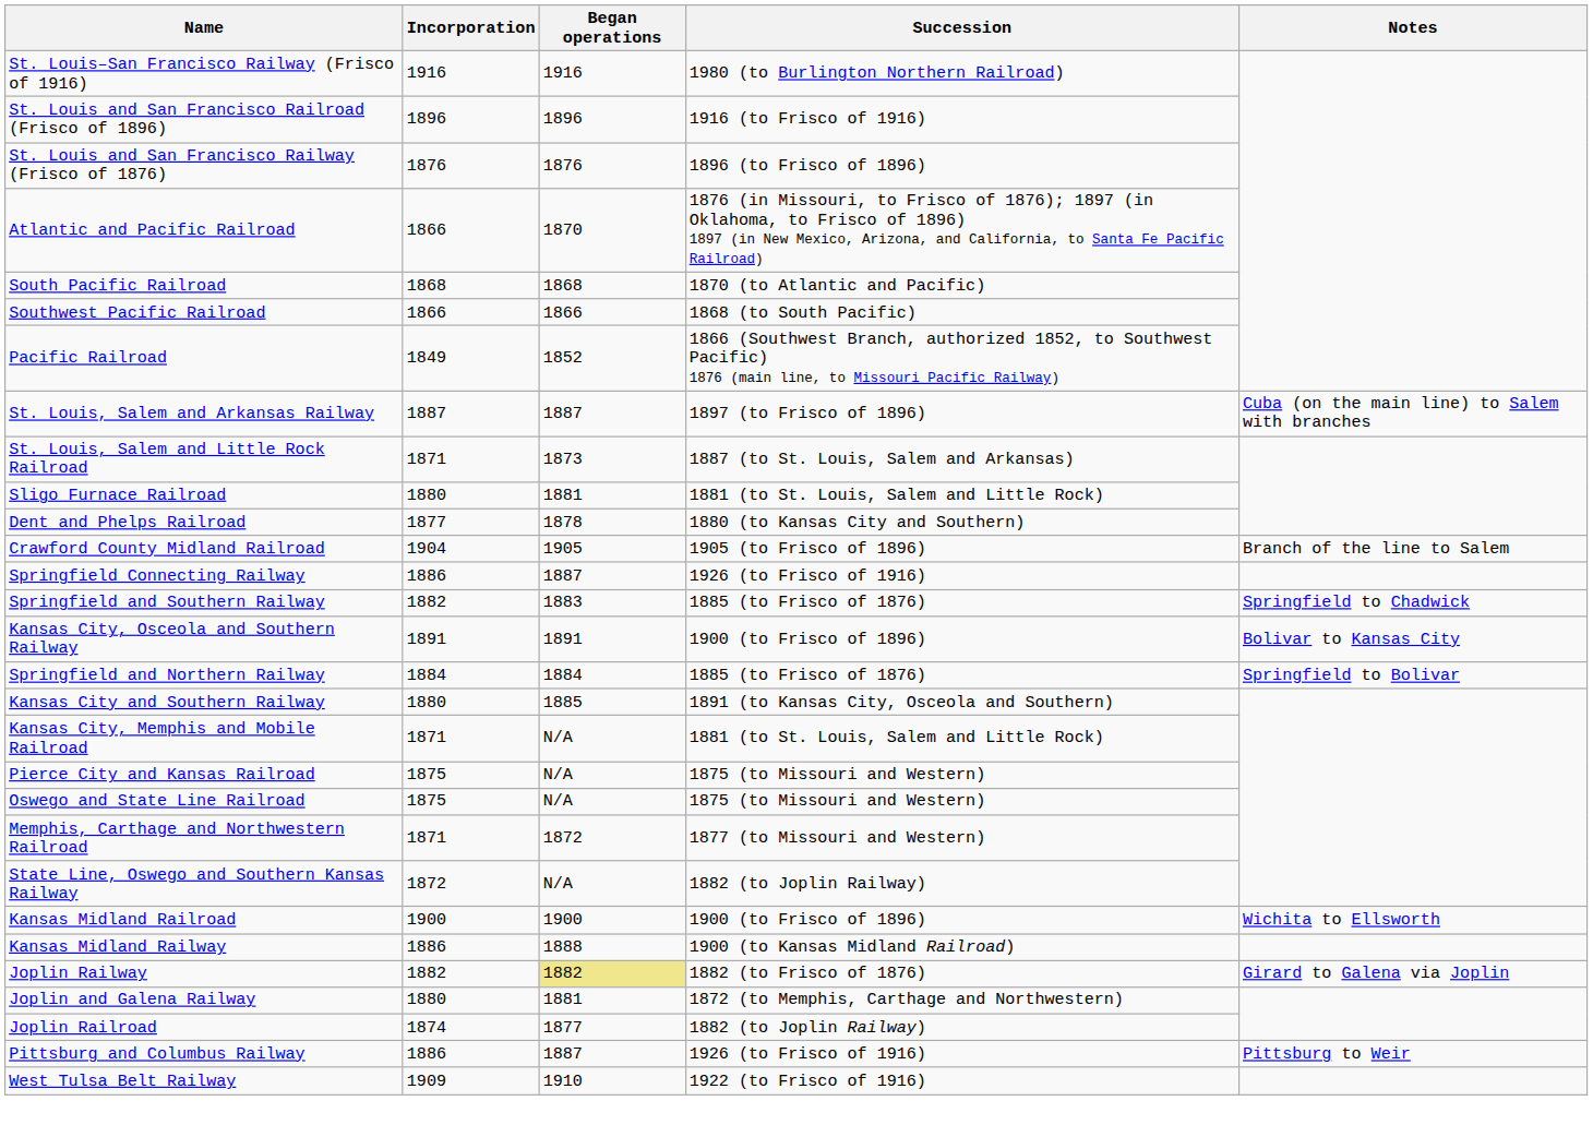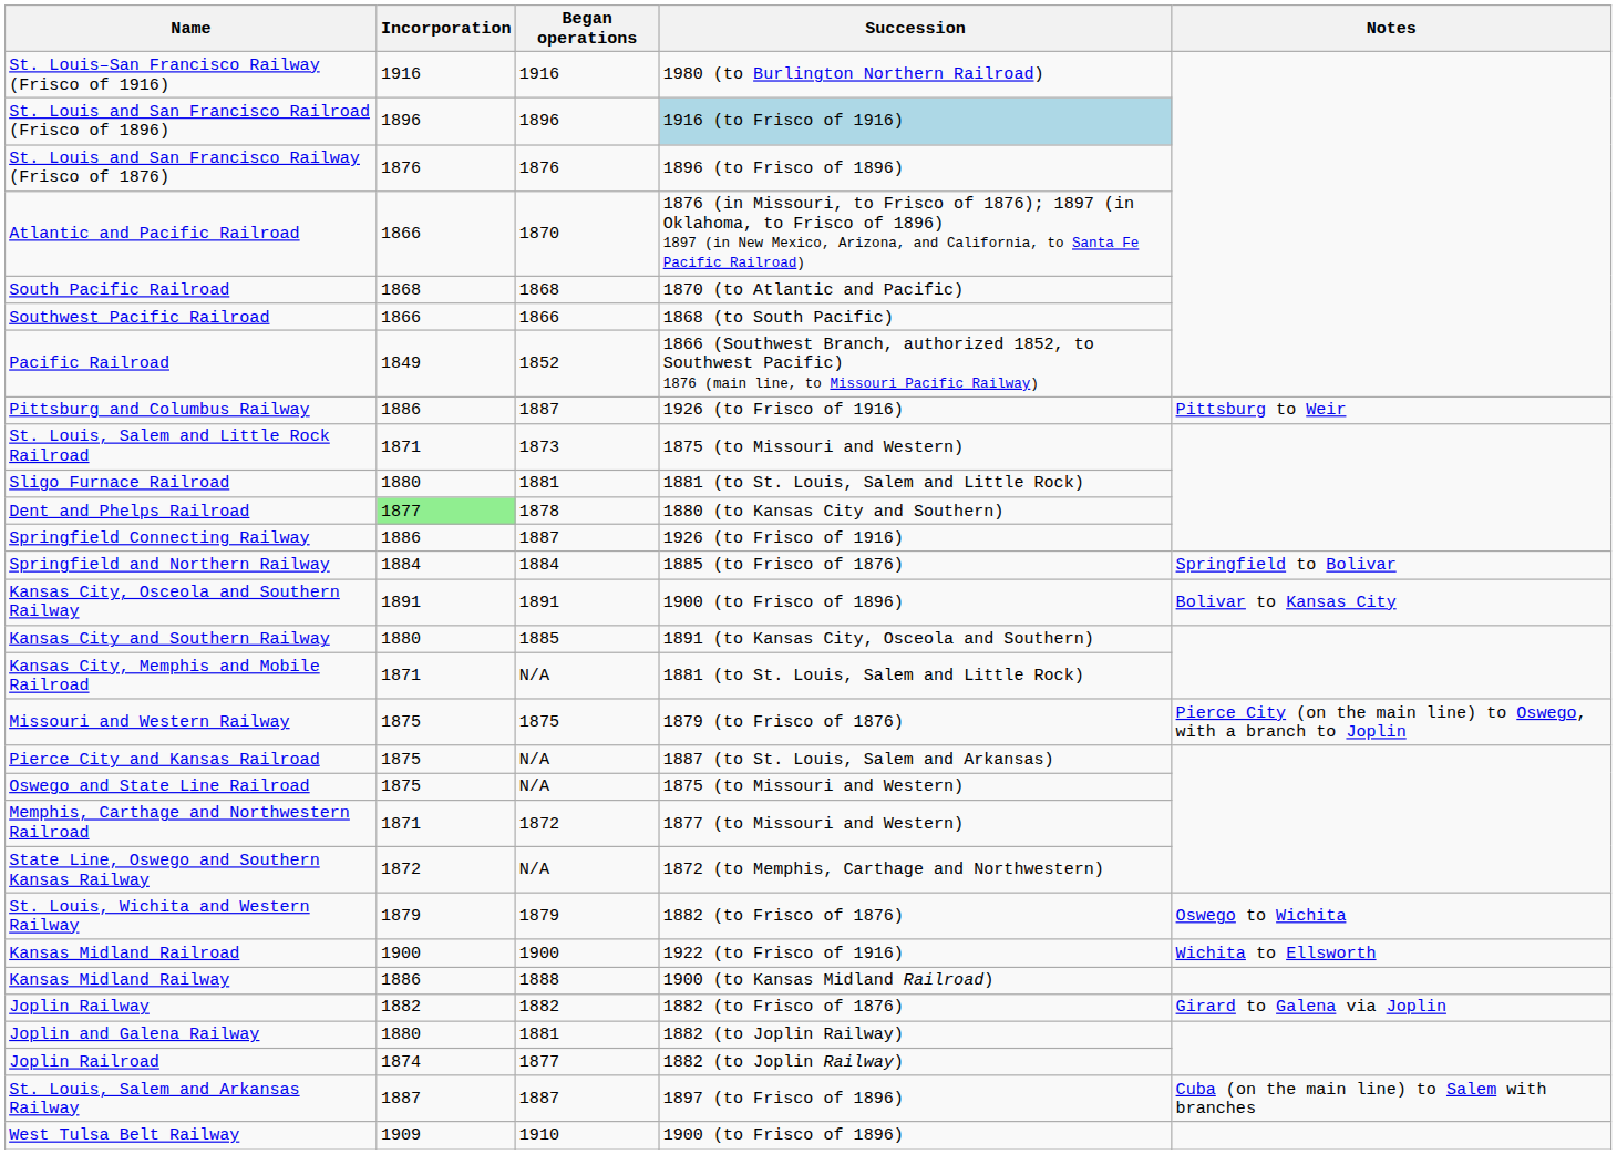 <table class="wikitable sortable">
 <tr>
 <th>Name</th>
 <th>Incorporation</th>
 <th>Began operations</th>
 <th>Succession</th>
 <th>Notes</th>
 </tr>
 <tr>
 <td><a href='#'>St. Louis–San Francisco Railway</a> (Frisco of 1916)</td>
 <td>1916</td>
 <td>1916</td>
 <td>1980 (to <a href='#'>Burlington Northern Railroad</a>)</td>
 </tr>
 <tr>
 <td><a href='#'>St. Louis and San Francisco Railroad</a> (Frisco of 1896)</td>
 <td>1896</td>
 <td>1896</td>
-<td>1916 (to Frisco of 1916)</td>
+<td style="background: lightblue;">1916 (to Frisco of 1916)</td>
 </tr>
 <tr>
 <td><a href='#'>St. Louis and San Francisco Railway</a> (Frisco of 1876)</td>
 <td>1876</td>
 <td>1876</td>
 <td>1896 (to Frisco of 1896)</td>
 </tr>
 <tr>
 <td><a href='#'>Atlantic and Pacific Railroad</a></td>
 <td>1866</td>
 <td>1870</td>
 <td>1876 (in Missouri, to Frisco of 1876); 1897 (in Oklahoma, to Frisco of 1896)<br><small>1897 (in New Mexico, Arizona, and California, to <a href='#'>Santa Fe Pacific Railroad</a>)</small></td>
 </tr>
 <tr>
 <td><a href='#'>South Pacific Railroad</a></td>
 <td>1868</td>
 <td>1868</td>
 <td>1870 (to Atlantic and Pacific)</td>
 </tr>
 <tr>
 <td><a href='#'>Southwest Pacific Railroad</a></td>
 <td>1866</td>
 <td>1866</td>
 <td>1868 (to South Pacific)</td>
 </tr>
 <tr>
 <td><a href='#'>Pacific Railroad</a></td>
 <td>1849</td>
 <td>1852</td>
 <td>1866 (Southwest Branch, authorized 1852, to Southwest Pacific)<br><small>1876 (main line, to <a href='#'>Missouri Pacific Railway</a>)</small></td>
 </tr>
 <tr>
-<td><a href='#'>St. Louis, Salem and Arkansas Railway</a></td>
+<td><a href='#'>Pittsburg and Columbus Railway</a></td>
+<td>1886</td>
 <td>1887</td>
-<td>1887</td>
-<td>1897 (to Frisco of 1896)</td>
-<td><a href='#'>Cuba</a> (on the main line) to <a href='#'>Salem</a> with branches</td>
+<td>1926 (to Frisco of 1916)</td>
+<td><a href='#'>Pittsburg</a> to <a href='#'>Weir</a></td>
 </tr>
 <tr>
 <td><a href='#'>St. Louis, Salem and Little Rock Railroad</a></td>
 <td>1871</td>
 <td>1873</td>
-<td>1887 (to St. Louis, Salem and Arkansas)</td>
+<td>1875 (to Missouri and Western)</td>
 </tr>
 <tr>
 <td><a href='#'>Sligo Furnace Railroad</a></td>
 <td>1880</td>
 <td>1881</td>
 <td>1881 (to St. Louis, Salem and Little Rock)</td>
 </tr>
 <tr>
 <td><a href='#'>Dent and Phelps Railroad</a></td>
-<td>1877</td>
+<td style="background: lightgreen;">1877</td>
 <td>1878</td>
 <td>1880 (to Kansas City and Southern)</td>
-</tr>
-<tr>
-<td><a href='#'>Crawford County Midland Railroad</a></td>
-<td>1904</td>
-<td>1905</td>
-<td>1905 (to Frisco of 1896)</td>
-<td>Branch of the line to Salem</td>
 </tr>
 <tr>
 <td><a href='#'>Springfield Connecting Railway</a></td>
 <td>1886</td>
 <td>1887</td>
 <td>1926 (to Frisco of 1916)</td>
 </tr>
 <tr>
-<td><a href='#'>Springfield and Southern Railway</a></td>
-<td>1882</td>
-<td>1883</td>
+<td><a href='#'>Springfield and Northern Railway</a></td>
+<td>1884</td>
+<td>1884</td>
 <td>1885 (to Frisco of 1876)</td>
-<td><a href='#'>Springfield</a> to <a href='#'>Chadwick</a></td>
+<td><a href='#'>Springfield</a> to <a href='#'>Bolivar</a></td>
 </tr>
 <tr>
 <td><a href='#'>Kansas City, Osceola and Southern Railway</a></td>
 <td>1891</td>
 <td>1891</td>
 <td>1900 (to Frisco of 1896)</td>
 <td><a href='#'>Bolivar</a> to <a href='#'>Kansas City</a></td>
-</tr>
-<tr>
-<td><a href='#'>Springfield and Northern Railway</a></td>
-<td>1884</td>
-<td>1884</td>
-<td>1885 (to Frisco of 1876)</td>
-<td><a href='#'>Springfield</a> to <a href='#'>Bolivar</a></td>
 </tr>
 <tr>
 <td><a href='#'>Kansas City and Southern Railway</a></td>
 <td>1880</td>
 <td>1885</td>
 <td>1891 (to Kansas City, Osceola and Southern)</td>
 </tr>
 <tr>
 <td><a href='#'>Kansas City, Memphis and Mobile Railroad</a></td>
 <td>1871</td>
 <td>N/A</td>
 <td>1881 (to St. Louis, Salem and Little Rock)</td>
 </tr>
 <tr>
+<td><a href='#'>Missouri and Western Railway</a></td>
+<td>1875</td>
+<td>1875</td>
+<td>1879 (to Frisco of 1876)</td>
+<td><a href='#'>Pierce City</a> (on the main line) to <a href='#'>Oswego</a>, with a branch to <a href='#'>Joplin</a></td>
+</tr>
+<tr>
 <td><a href='#'>Pierce City and Kansas Railroad</a></td>
 <td>1875</td>
 <td>N/A</td>
-<td>1875 (to Missouri and Western)</td>
+<td>1887 (to St. Louis, Salem and Arkansas)</td>
 </tr>
 <tr>
 <td><a href='#'>Oswego and State Line Railroad</a></td>
 <td>1875</td>
 <td>N/A</td>
 <td>1875 (to Missouri and Western)</td>
 </tr>
 <tr>
 <td><a href='#'>Memphis, Carthage and Northwestern Railroad</a></td>
 <td>1871</td>
 <td>1872</td>
 <td>1877 (to Missouri and Western)</td>
 </tr>
 <tr>
 <td><a href='#'>State Line, Oswego and Southern Kansas Railway</a></td>
 <td>1872</td>
 <td>N/A</td>
-<td>1882 (to Joplin Railway)</td>
+<td>1872 (to Memphis, Carthage and Northwestern)</td>
+</tr>
+<tr>
+<td><a href='#'>St. Louis, Wichita and Western Railway</a></td>
+<td>1879</td>
+<td>1879</td>
+<td>1882 (to Frisco of 1876)</td>
+<td><a href='#'>Oswego</a> to <a href='#'>Wichita</a></td>
 </tr>
 <tr>
 <td><a href='#'>Kansas Midland Railroad</a></td>
 <td>1900</td>
 <td>1900</td>
-<td>1900 (to Frisco of 1896)</td>
+<td>1922 (to Frisco of 1916)</td>
 <td><a href='#'>Wichita</a> to <a href='#'>Ellsworth</a></td>
 </tr>
 <tr>
 <td><a href='#'>Kansas Midland Railway</a></td>
 <td>1886</td>
 <td>1888</td>
 <td>1900 (to Kansas Midland <em>Railroad</em>)</td>
 </tr>
 <tr>
 <td><a href='#'>Joplin Railway</a></td>
 <td>1882</td>
-<td style="background: khaki;">1882</td>
+<td>1882</td>
 <td>1882 (to Frisco of 1876)</td>
 <td><a href='#'>Girard</a> to <a href='#'>Galena</a> via <a href='#'>Joplin</a></td>
 </tr>
 <tr>
 <td><a href='#'>Joplin and Galena Railway</a></td>
 <td>1880</td>
 <td>1881</td>
-<td>1872 (to Memphis, Carthage and Northwestern)</td>
+<td>1882 (to Joplin Railway)</td>
 </tr>
 <tr>
 <td><a href='#'>Joplin Railroad</a></td>
 <td>1874</td>
 <td>1877</td>
 <td>1882 (to Joplin <em>Railway</em>)</td>
 </tr>
 <tr>
-<td><a href='#'>Pittsburg and Columbus Railway</a></td>
-<td>1886</td>
+<td><a href='#'>St. Louis, Salem and Arkansas Railway</a></td>
 <td>1887</td>
-<td>1926 (to Frisco of 1916)</td>
-<td><a href='#'>Pittsburg</a> to <a href='#'>Weir</a></td>
+<td>1887</td>
+<td>1897 (to Frisco of 1896)</td>
+<td><a href='#'>Cuba</a> (on the main line) to <a href='#'>Salem</a> with branches</td>
 </tr>
 <tr>
 <td><a href='#'>West Tulsa Belt Railway</a></td>
 <td>1909</td>
 <td>1910</td>
-<td>1922 (to Frisco of 1916)</td>
+<td>1900 (to Frisco of 1896)</td>
 </tr>
 </table>
